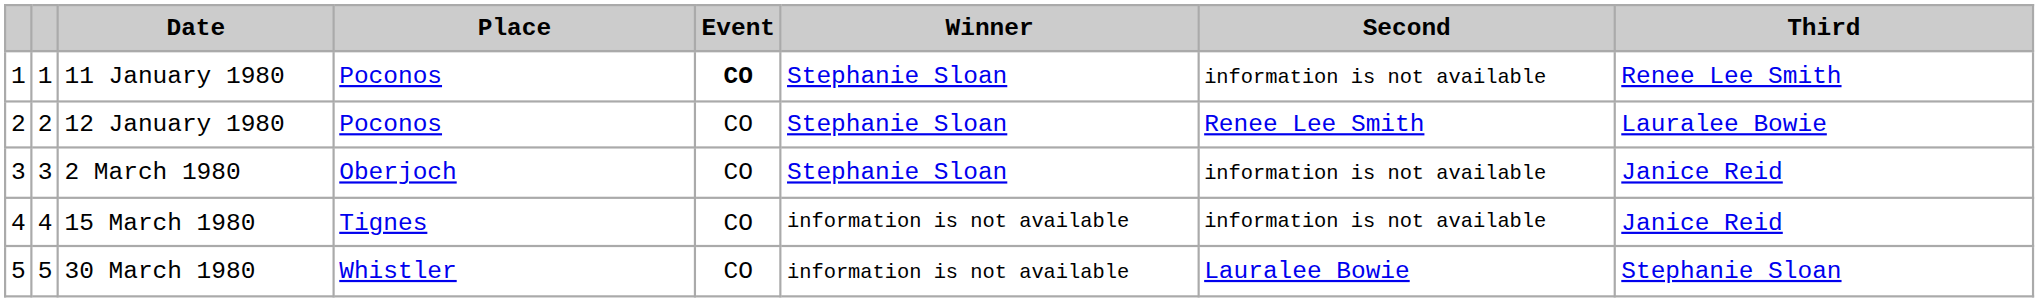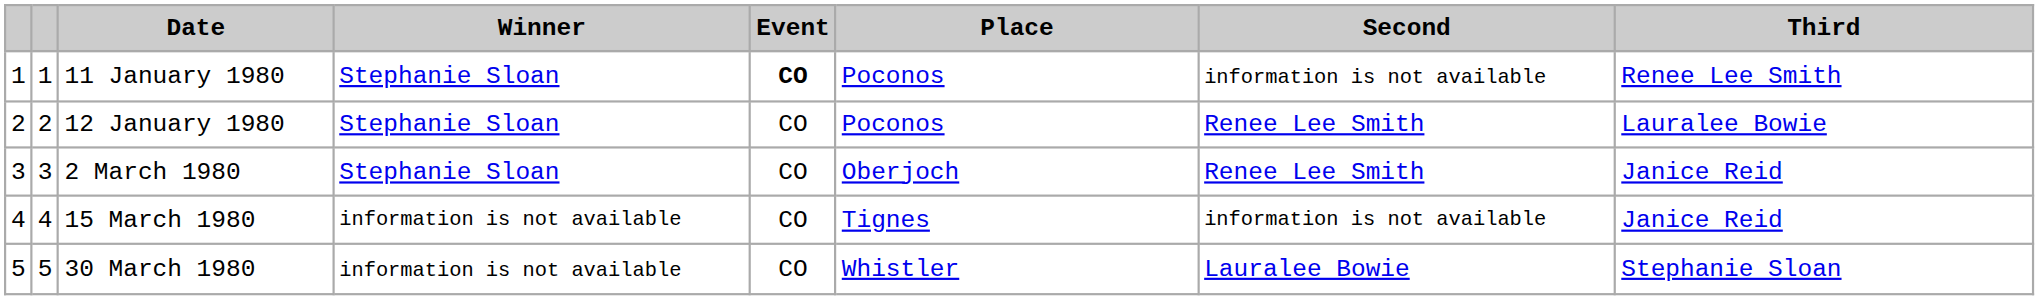 <table class="wikitable plainrowheaders" style="background:#fff; font-size:86%; line-height:16px; border:grey solid 1px; border-collapse:collapse;">
 <tr style="background:#ccc; text-align:center;">
 <th scope="col" style="background:#ccc; width=20 px;"></th>
 <th scope="col" style="background:#ccc; width=30 px;"></th>
 <th scope="col" style="background:#ccc; width:120px;">Date</th>
+<th scope="col" style="background:#ccc; width:185px;">Winner</th>
+<th scope="col" style="background:#ccc; width:15px;">Event</th>
 <th scope="col" style="background:#ccc; width:160px;">Place</th>
-<th scope="col" style="background:#ccc; width:15px;">Event</th>
-<th scope="col" style="background:#ccc; width:185px;">Winner</th>
 <th scope="col" style="background:#ccc; width:185px;">Second</th>
 <th scope="col" style="background:#ccc; width:185px;">Third</th>
 </tr>
 <tr>
 <td align=center>1</td>
 <td align=center>1</td>
 <td>11 January 1980</td>
+<td> <a href='#'>Stephanie Sloan</a></td>
+<td align=center><strong>CO</strong></td>
 <td> <a href='#'>Poconos</a></td>
-<td align=center><strong>CO</strong></td>
-<td> <a href='#'>Stephanie Sloan</a></td>
 <td> <small>information is not available</small></td>
 <td> <a href='#'>Renee Lee Smith</a></td>
 </tr>
 <tr>
 <td align=center>2</td>
 <td align=center>2</td>
 <td>12 January 1980</td>
+<td> <a href='#'>Stephanie Sloan</a></td>
+<td align=center>CO</td>
 <td> <a href='#'>Poconos</a></td>
-<td align=center>CO</td>
-<td> <a href='#'>Stephanie Sloan</a></td>
 <td> <a href='#'>Renee Lee Smith</a></td>
 <td> <a href='#'>Lauralee Bowie</a></td>
 </tr>
 <tr>
 <td align=center>3</td>
 <td align=center>3</td>
 <td>2 March 1980</td>
+<td> <a href='#'>Stephanie Sloan</a></td>
+<td align=center>CO</td>
 <td> <a href='#'>Oberjoch</a></td>
-<td align=center>CO</td>
-<td> <a href='#'>Stephanie Sloan</a></td>
-<td> <small>information is not available</small></td>
+<td> <a href='#'>Renee Lee Smith</a></td>
 <td> <a href='#'>Janice Reid</a></td>
 </tr>
 <tr>
 <td align=center>4</td>
 <td align=center>4</td>
 <td>15 March 1980</td>
+<td> <small>information is not available</small></td>
+<td align=center>CO</td>
 <td> <a href='#'>Tignes</a></td>
-<td align=center>CO</td>
-<td> <small>information is not available</small></td>
 <td> <small>information is not available</small></td>
 <td> <a href='#'>Janice Reid</a></td>
 </tr>
 <tr>
 <td align=center>5</td>
 <td align=center>5</td>
 <td>30 March 1980</td>
+<td> <small>information is not available</small></td>
+<td align=center>CO</td>
 <td> <a href='#'>Whistler</a></td>
-<td align=center>CO</td>
-<td> <small>information is not available</small></td>
 <td> <a href='#'>Lauralee Bowie</a></td>
 <td> <a href='#'>Stephanie Sloan</a></td>
 </tr>
 </table>
